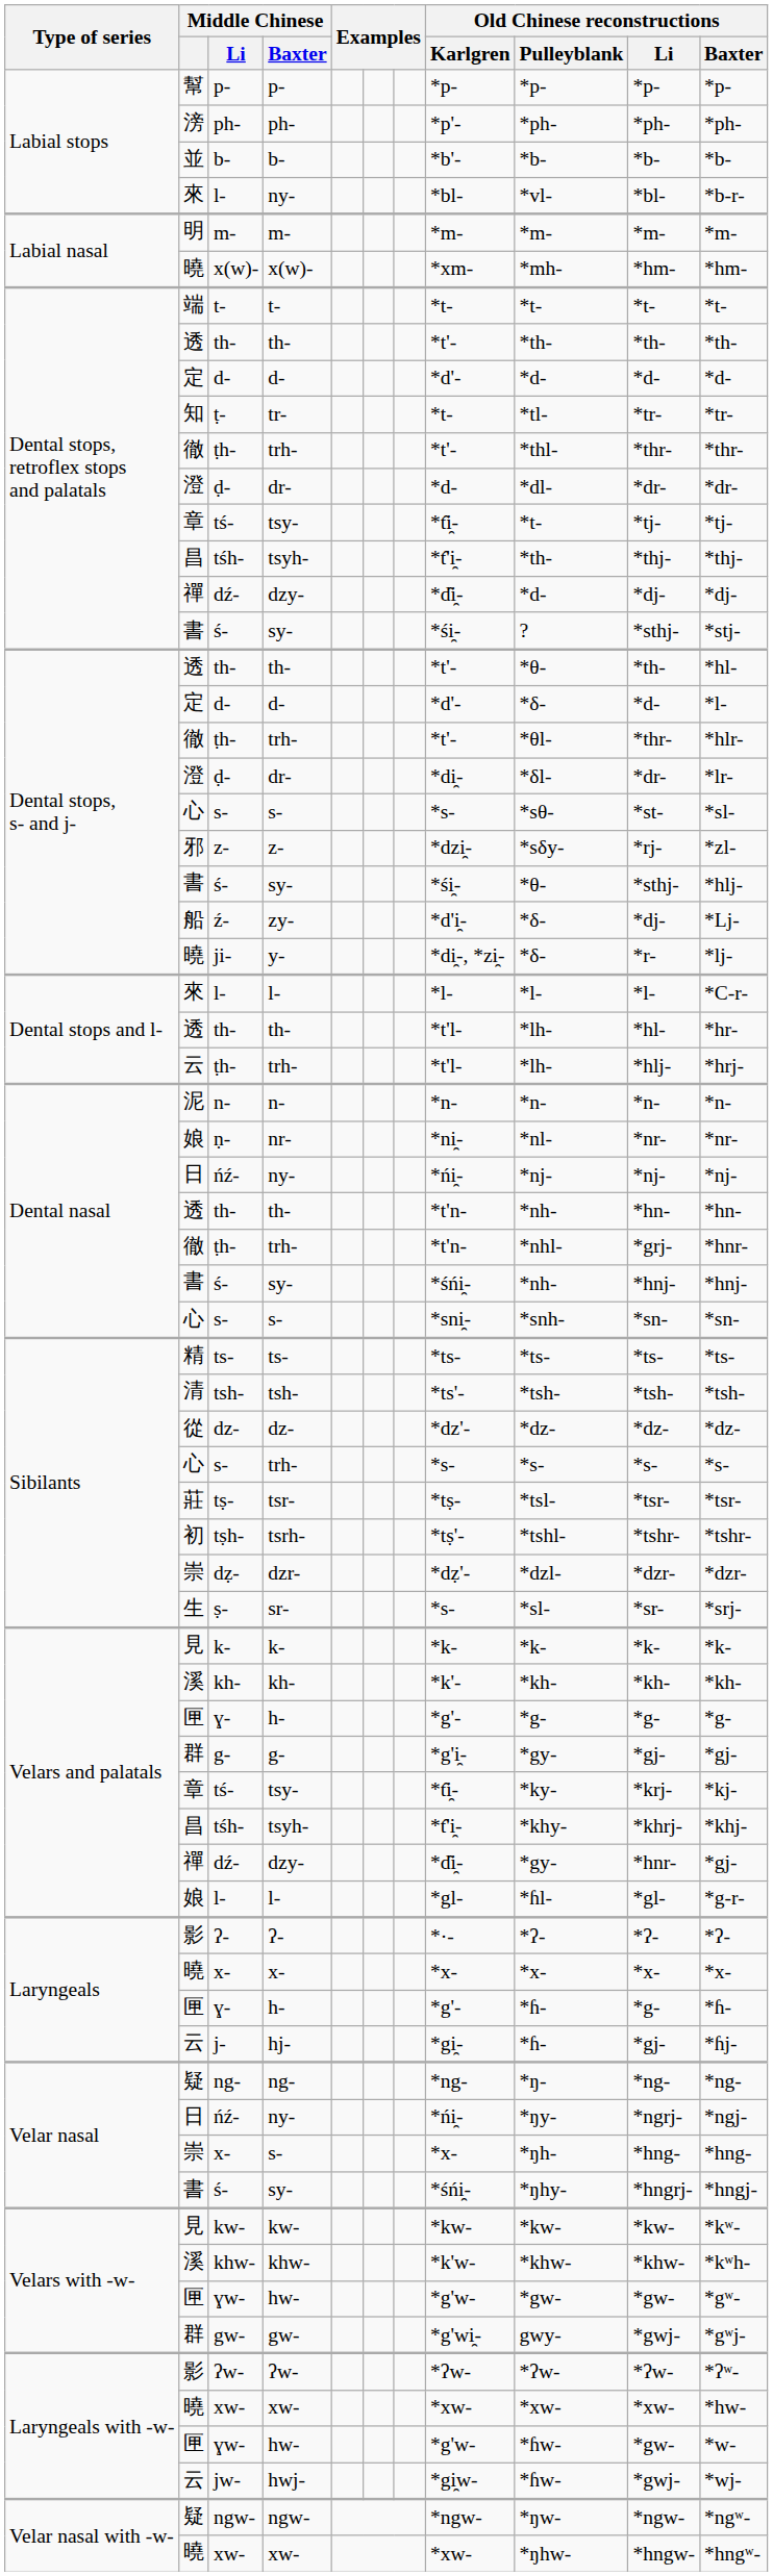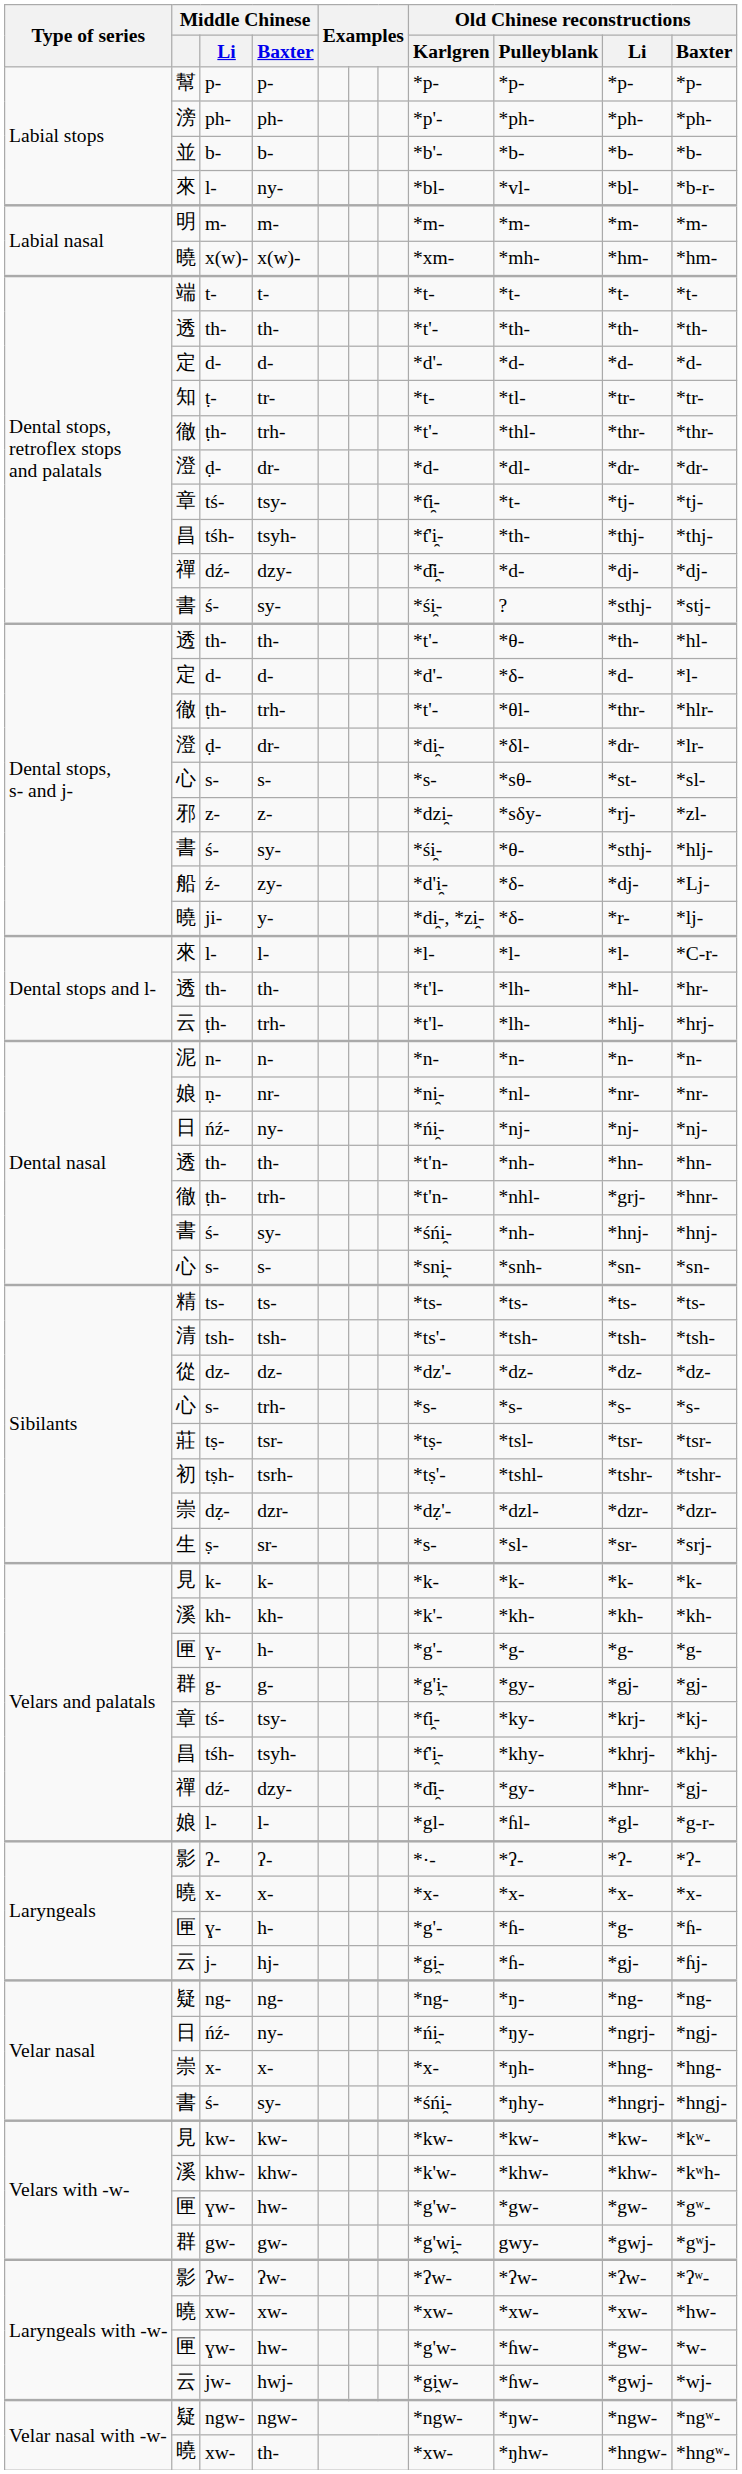 <table class="wikitable">
 <tr>
 <th rowspan="2">Type of series</th>
 <th colspan="3">Middle Chinese</th>
 <th rowspan="2" colspan="3">Examples</th>
 <th colspan="4">Old Chinese reconstructions</th>
 </tr>
 <tr>
 <th></th>
 <th><a href='#'>Li</a></th>
 <th><a href='#'>Baxter</a></th>
 <th>Karlgren</th>
 <th>Pulleyblank</th>
 <th>Li</th>
 <th>Baxter</th>
 </tr>
 <tr>
 <td rowspan="4">Labial stops</td>
 <td>幫</td>
 <td>p-</td>
 <td>p-</td>
 <td> </td>
 <td> </td>
 <td> </td>
 <td>*p-</td>
 <td>*p-</td>
 <td>*p-</td>
 <td>*p-</td>
 </tr>
 <tr>
 <td>滂</td>
 <td>ph-</td>
 <td>ph-</td>
 <td> </td>
 <td></td>
 <td> </td>
 <td>*p'-</td>
 <td>*ph-</td>
 <td>*ph-</td>
 <td>*ph-</td>
 </tr>
 <tr>
 <td>並</td>
 <td>b-</td>
 <td>b-</td>
 <td> </td>
 <td></td>
 <td> </td>
 <td>*b'-</td>
 <td>*b-</td>
 <td>*b-</td>
 <td>*b-</td>
 </tr>
 <tr>
 <td>來</td>
 <td>l-</td>
 <td>ny-</td>
 <td></td>
 <td> </td>
 <td></td>
 <td>*bl-</td>
 <td>*vl-</td>
 <td>*bl-</td>
 <td>*b-r-</td>
 </tr>
 <tr style="border-top: 2px solid #aaa;">
 <td rowspan="2">Labial nasal</td>
 <td>明</td>
 <td>m-</td>
 <td>m-</td>
 <td> </td>
 <td> </td>
 <td> </td>
 <td>*m-</td>
 <td>*m-</td>
 <td>*m-</td>
 <td>*m-</td>
 </tr>
 <tr>
 <td>曉</td>
 <td>x(w)-</td>
 <td>x(w)-</td>
 <td> </td>
 <td> </td>
 <td> </td>
 <td>*xm-</td>
 <td>*mh-</td>
 <td>*hm-</td>
 <td>*hm-</td>
 </tr>
 <tr style="border-top: 2px solid #aaa;">
 <td rowspan="10">Dental stops,<br>retroflex stops<br>and palatals</td>
 <td>端</td>
 <td>t-</td>
 <td>t-</td>
 <td> </td>
 <td> </td>
 <td></td>
 <td>*t-</td>
 <td>*t-</td>
 <td>*t-</td>
 <td>*t-</td>
 </tr>
 <tr>
 <td>透</td>
 <td>th-</td>
 <td>th-</td>
 <td></td>
 <td> </td>
 <td></td>
 <td>*t'-</td>
 <td>*th-</td>
 <td>*th-</td>
 <td>*th-</td>
 </tr>
 <tr>
 <td>定</td>
 <td>d-</td>
 <td>d-</td>
 <td> </td>
 <td> </td>
 <td> </td>
 <td>*d'-</td>
 <td>*d-</td>
 <td>*d-</td>
 <td>*d-</td>
 </tr>
 <tr>
 <td>知</td>
 <td>ṭ-</td>
 <td>tr-</td>
 <td> </td>
 <td></td>
 <td></td>
 <td>*t-</td>
 <td>*tl-</td>
 <td>*tr-</td>
 <td>*tr-</td>
 </tr>
 <tr>
 <td>徹</td>
 <td>ṭh-</td>
 <td>trh-</td>
 <td></td>
 <td></td>
 <td></td>
 <td>*t'-</td>
 <td>*thl-</td>
 <td>*thr-</td>
 <td>*thr-</td>
 </tr>
 <tr>
 <td>澄</td>
 <td>ḍ-</td>
 <td>dr-</td>
 <td></td>
 <td></td>
 <td></td>
 <td>*d-</td>
 <td>*dl-</td>
 <td>*dr-</td>
 <td>*dr-</td>
 </tr>
 <tr>
 <td>章</td>
 <td>tś-</td>
 <td>tsy-</td>
 <td> </td>
 <td></td>
 <td> </td>
 <td>*t̑i̯-</td>
 <td>*t-</td>
 <td>*tj-</td>
 <td>*tj-</td>
 </tr>
 <tr>
 <td>昌</td>
 <td>tśh-</td>
 <td>tsyh-</td>
 <td></td>
 <td> </td>
 <td></td>
 <td>*t̑'i̯-</td>
 <td>*th-</td>
 <td>*thj-</td>
 <td>*thj-</td>
 </tr>
 <tr>
 <td>禪</td>
 <td>dź-</td>
 <td>dzy-</td>
 <td></td>
 <td> </td>
 <td> </td>
 <td>*d̑i̯-</td>
 <td>*d-</td>
 <td>*dj-</td>
 <td>*dj-</td>
 </tr>
 <tr>
 <td>書</td>
 <td>ś-</td>
 <td>sy-</td>
 <td> </td>
 <td></td>
 <td></td>
 <td>*śi̯-</td>
 <td>?</td>
 <td>*sthj-</td>
 <td>*stj-</td>
 </tr>
 <tr style="border-top: 2px solid #aaa;">
 <td rowspan="9">Dental stops,<br>s- and j-</td>
 <td>透</td>
 <td>th-</td>
 <td>th-</td>
 <td></td>
 <td></td>
 <td></td>
 <td>*t'-</td>
 <td>*θ-</td>
 <td>*th-</td>
 <td>*hl-</td>
 </tr>
 <tr>
 <td>定</td>
 <td>d-</td>
 <td>d-</td>
 <td> </td>
 <td> </td>
 <td> </td>
 <td>*d'-</td>
 <td>*δ-</td>
 <td>*d-</td>
 <td>*l-</td>
 </tr>
 <tr>
 <td>徹</td>
 <td>ṭh-</td>
 <td>trh-</td>
 <td></td>
 <td></td>
 <td></td>
 <td>*t'-</td>
 <td>*θl-</td>
 <td>*thr-</td>
 <td>*hlr-</td>
 </tr>
 <tr>
 <td>澄</td>
 <td>ḍ-</td>
 <td>dr-</td>
 <td> </td>
 <td></td>
 <td></td>
 <td>*di̯-</td>
 <td>*δl-</td>
 <td>*dr-</td>
 <td>*lr-</td>
 </tr>
 <tr>
 <td>心</td>
 <td>s-</td>
 <td>s-</td>
 <td></td>
 <td></td>
 <td></td>
 <td>*s-</td>
 <td>*sθ-</td>
 <td>*st-</td>
 <td>*sl-</td>
 </tr>
 <tr>
 <td>邪</td>
 <td>z-</td>
 <td>z-</td>
 <td> </td>
 <td></td>
 <td> </td>
 <td>*dzi̯-</td>
 <td>*sδy-</td>
 <td>*rj-</td>
 <td>*zl-</td>
 </tr>
 <tr>
 <td>書</td>
 <td>ś-</td>
 <td>sy-</td>
 <td></td>
 <td></td>
 <td></td>
 <td>*śi̯-</td>
 <td>*θ-</td>
 <td>*sthj-</td>
 <td>*hlj-</td>
 </tr>
 <tr>
 <td>船</td>
 <td>ź-</td>
 <td>zy-</td>
 <td></td>
 <td></td>
 <td></td>
 <td>*d'i̯-</td>
 <td>*δ-</td>
 <td>*dj-</td>
 <td>*Lj-</td>
 </tr>
 <tr>
 <td>曉</td>
 <td>ji-</td>
 <td>y-</td>
 <td> </td>
 <td></td>
 <td> </td>
 <td>*di̯-, *zi̯-</td>
 <td>*δ-</td>
 <td>*r-</td>
 <td>*lj-</td>
 </tr>
 <tr style="border-top: 2px solid #aaa;">
 <td rowspan="3">Dental stops and l-</td>
 <td>來</td>
 <td>l-</td>
 <td>l-</td>
 <td></td>
 <td> </td>
 <td></td>
 <td>*l-</td>
 <td>*l-</td>
 <td>*l-</td>
 <td>*C-r-</td>
 </tr>
 <tr>
 <td>透</td>
 <td>th-</td>
 <td>th-</td>
 <td></td>
 <td></td>
 <td></td>
 <td>*t'l-</td>
 <td>*lh-</td>
 <td>*hl-</td>
 <td>*hr-</td>
 </tr>
 <tr>
 <td>云</td>
 <td>ṭh-</td>
 <td>trh-</td>
 <td> </td>
 <td></td>
 <td></td>
 <td>*t'l-</td>
 <td>*lh-</td>
 <td>*hlj-</td>
 <td>*hrj-</td>
 </tr>
 <tr style="border-top: 2px solid #aaa;">
 <td rowspan="7">Dental nasal</td>
 <td>泥</td>
 <td>n-</td>
 <td>n-</td>
 <td> </td>
 <td></td>
 <td></td>
 <td>*n-</td>
 <td>*n-</td>
 <td>*n-</td>
 <td>*n-</td>
 </tr>
 <tr>
 <td>娘</td>
 <td>ṇ-</td>
 <td>nr-</td>
 <td> </td>
 <td></td>
 <td> </td>
 <td>*ni̯-</td>
 <td>*nl-</td>
 <td>*nr-</td>
 <td>*nr-</td>
 </tr>
 <tr>
 <td>日</td>
 <td>ńź-</td>
 <td>ny-</td>
 <td> </td>
 <td></td>
 <td></td>
 <td>*ńi̯-</td>
 <td>*nj-</td>
 <td>*nj-</td>
 <td>*nj-</td>
 </tr>
 <tr>
 <td>透</td>
 <td>th-</td>
 <td>th-</td>
 <td></td>
 <td></td>
 <td></td>
 <td>*t'n-</td>
 <td>*nh-</td>
 <td>*hn-</td>
 <td>*hn-</td>
 </tr>
 <tr>
 <td>徹</td>
 <td>ṭh-</td>
 <td>trh-</td>
 <td></td>
 <td></td>
 <td></td>
 <td>*t'n-</td>
 <td>*nhl-</td>
 <td>*grj-</td>
 <td>*hnr-</td>
 </tr>
 <tr>
 <td>書</td>
 <td>ś-</td>
 <td>sy-</td>
 <td></td>
 <td></td>
 <td></td>
 <td>*śńi̯-</td>
 <td>*nh-</td>
 <td>*hnj-</td>
 <td>*hnj-</td>
 </tr>
 <tr>
 <td>心</td>
 <td>s-</td>
 <td>s-</td>
 <td></td>
 <td></td>
 <td></td>
 <td>*sni̯-</td>
 <td>*snh-</td>
 <td>*sn-</td>
 <td>*sn-</td>
 </tr>
 <tr style="border-top: 2px solid #aaa;">
 <td rowspan="8">Sibilants</td>
 <td>精</td>
 <td>ts-</td>
 <td>ts-</td>
 <td> </td>
 <td></td>
 <td></td>
 <td>*ts-</td>
 <td>*ts-</td>
 <td>*ts-</td>
 <td>*ts-</td>
 </tr>
 <tr>
 <td>清</td>
 <td>tsh-</td>
 <td>tsh-</td>
 <td> </td>
 <td> </td>
 <td> </td>
 <td>*ts'-</td>
 <td>*tsh-</td>
 <td>*tsh-</td>
 <td>*tsh-</td>
 </tr>
 <tr>
 <td>從</td>
 <td>dz-</td>
 <td>dz-</td>
 <td></td>
 <td> </td>
 <td> </td>
 <td>*dz'-</td>
 <td>*dz-</td>
 <td>*dz-</td>
 <td>*dz-</td>
 </tr>
 <tr>
 <td>心</td>
 <td>s-</td>
 <td>trh-</td>
 <td></td>
 <td> </td>
 <td> </td>
 <td>*s-</td>
 <td>*s-</td>
 <td>*s-</td>
 <td>*s-</td>
 </tr>
 <tr>
 <td>莊</td>
 <td>tṣ-</td>
 <td>tsr-</td>
 <td></td>
 <td></td>
 <td></td>
 <td>*tṣ-</td>
 <td>*tsl-</td>
 <td>*tsr-</td>
 <td>*tsr-</td>
 </tr>
 <tr>
 <td>初</td>
 <td>tṣh-</td>
 <td>tsrh-</td>
 <td> </td>
 <td></td>
 <td></td>
 <td>*tṣ'-</td>
 <td>*tshl-</td>
 <td>*tshr-</td>
 <td>*tshr-</td>
 </tr>
 <tr>
 <td>崇</td>
 <td>dẓ-</td>
 <td>dzr-</td>
 <td></td>
 <td></td>
 <td></td>
 <td>*dẓ'-</td>
 <td>*dzl-</td>
 <td>*dzr-</td>
 <td>*dzr-</td>
 </tr>
 <tr>
 <td>生</td>
 <td>ṣ-</td>
 <td>sr-</td>
 <td></td>
 <td></td>
 <td> </td>
 <td>*s-</td>
 <td>*sl-</td>
 <td>*sr-</td>
 <td>*srj-</td>
 </tr>
 <tr style="border-top: 2px solid #aaa;">
 <td rowspan="8">Velars and palatals</td>
 <td>見</td>
 <td>k-</td>
 <td>k-</td>
 <td></td>
 <td></td>
 <td></td>
 <td>*k-</td>
 <td>*k-</td>
 <td>*k-</td>
 <td>*k-</td>
 </tr>
 <tr>
 <td>溪</td>
 <td>kh-</td>
 <td>kh-</td>
 <td></td>
 <td></td>
 <td></td>
 <td>*k'-</td>
 <td>*kh-</td>
 <td>*kh-</td>
 <td>*kh-</td>
 </tr>
 <tr>
 <td>匣</td>
 <td>ɣ-</td>
 <td>h-</td>
 <td></td>
 <td></td>
 <td></td>
 <td>*g'-</td>
 <td>*g-</td>
 <td>*g-</td>
 <td>*g-</td>
 </tr>
 <tr>
 <td>群</td>
 <td>g-</td>
 <td>g-</td>
 <td></td>
 <td> </td>
 <td></td>
 <td>*g'i̯-</td>
 <td>*gy-</td>
 <td>*gj-</td>
 <td>*gj-</td>
 </tr>
 <tr>
 <td>章</td>
 <td>tś-</td>
 <td>tsy-</td>
 <td></td>
 <td> </td>
 <td></td>
 <td>*t̑i̯-</td>
 <td>*ky-</td>
 <td>*krj-</td>
 <td>*kj-</td>
 </tr>
 <tr>
 <td>昌</td>
 <td>tśh-</td>
 <td>tsyh-</td>
 <td></td>
 <td></td>
 <td></td>
 <td>*t̑'i̯-</td>
 <td>*khy-</td>
 <td>*khrj-</td>
 <td>*khj-</td>
 </tr>
 <tr>
 <td>禪</td>
 <td>dź-</td>
 <td>dzy-</td>
 <td></td>
 <td></td>
 <td></td>
 <td>*d̑i̯-</td>
 <td>*gy-</td>
 <td>*hnr-</td>
 <td>*gj-</td>
 </tr>
 <tr>
 <td>娘</td>
 <td>l-</td>
 <td>l-</td>
 <td></td>
 <td></td>
 <td> </td>
 <td>*gl-</td>
 <td>*ɦl-</td>
 <td>*gl-</td>
 <td>*g-r-</td>
 </tr>
 <tr style="border-top: 2px solid #aaa;">
 <td rowspan="4">Laryngeals</td>
 <td>影</td>
 <td>ʔ-</td>
 <td>ʔ-</td>
 <td></td>
 <td></td>
 <td> </td>
 <td>*·-</td>
 <td>*ʔ-</td>
 <td>*ʔ-</td>
 <td>*ʔ-</td>
 </tr>
 <tr>
 <td>曉</td>
 <td>x-</td>
 <td>x-</td>
 <td> </td>
 <td></td>
 <td></td>
 <td>*x-</td>
 <td>*x-</td>
 <td>*x-</td>
 <td>*x-</td>
 </tr>
 <tr>
 <td>匣</td>
 <td>ɣ-</td>
 <td>h-</td>
 <td></td>
 <td></td>
 <td></td>
 <td>*g'-</td>
 <td>*ɦ-</td>
 <td>*g-</td>
 <td>*ɦ-</td>
 </tr>
 <tr>
 <td>云</td>
 <td>j-</td>
 <td>hj-</td>
 <td></td>
 <td></td>
 <td></td>
 <td>*gi̯-</td>
 <td>*ɦ-</td>
 <td>*gj-</td>
 <td>*ɦj-</td>
 </tr>
 <tr style="border-top: 2px solid #aaa;">
 <td rowspan="4">Velar nasal</td>
 <td>疑</td>
 <td>ng-</td>
 <td>ng-</td>
 <td> </td>
 <td> </td>
 <td> </td>
 <td>*ng-</td>
 <td>*ŋ-</td>
 <td>*ng-</td>
 <td>*ng-</td>
 </tr>
 <tr>
 <td>日</td>
 <td>ńź-</td>
 <td>ny-</td>
 <td></td>
 <td> </td>
 <td> </td>
 <td>*ńi̯-</td>
 <td>*ŋy-</td>
 <td>*ngrj-</td>
 <td>*ngj-</td>
 </tr>
 <tr>
 <td>崇</td>
 <td>x-</td>
-<td>s-</td>
+<td>x-</td>
 <td> </td>
 <td></td>
 <td> </td>
 <td>*x-</td>
 <td>*ŋh-</td>
 <td>*hng-</td>
 <td>*hng-</td>
 </tr>
 <tr>
 <td>書</td>
 <td>ś-</td>
 <td>sy-</td>
 <td></td>
 <td></td>
 <td></td>
 <td>*śńi̯-</td>
 <td>*ŋhy-</td>
 <td>*hngrj-</td>
 <td>*hngj-</td>
 </tr>
 <tr style="border-top: 2px solid #aaa;">
 <td rowspan="4">Velars with -w-</td>
 <td>見</td>
 <td>kw-</td>
 <td>kw-</td>
 <td></td>
 <td></td>
 <td> </td>
 <td>*kw-</td>
 <td>*kw-</td>
 <td>*kw-</td>
 <td>*kʷ-</td>
 </tr>
 <tr>
 <td>溪</td>
 <td>khw-</td>
 <td>khw-</td>
 <td></td>
 <td></td>
 <td></td>
 <td>*k'w-</td>
 <td>*khw-</td>
 <td>*khw-</td>
 <td>*kʷh-</td>
 </tr>
 <tr>
 <td>匣</td>
 <td>ɣw-</td>
 <td>hw-</td>
 <td></td>
 <td></td>
 <td></td>
 <td>*g'w-</td>
 <td>*gw-</td>
 <td>*gw-</td>
 <td>*gʷ-</td>
 </tr>
 <tr>
 <td>群</td>
 <td>gw-</td>
 <td>gw-</td>
 <td></td>
 <td></td>
 <td> </td>
 <td>*g'wi̯-</td>
 <td>gwy-</td>
 <td>*gwj-</td>
 <td>*gʷj-</td>
 </tr>
 <tr style="border-top: 2px solid #aaa;">
 <td rowspan="4">Laryngeals with -w-</td>
 <td>影</td>
 <td>ʔw-</td>
 <td>ʔw-</td>
 <td> </td>
 <td></td>
 <td></td>
 <td>*ʔw-</td>
 <td>*ʔw-</td>
 <td>*ʔw-</td>
 <td>*ʔʷ-</td>
 </tr>
 <tr>
 <td>曉</td>
 <td>xw-</td>
 <td>xw-</td>
 <td> </td>
 <td></td>
 <td></td>
 <td>*xw-</td>
 <td>*xw-</td>
 <td>*xw-</td>
 <td>*hw-</td>
 </tr>
 <tr>
 <td>匣</td>
 <td>ɣw-</td>
 <td>hw-</td>
 <td></td>
 <td></td>
 <td></td>
 <td>*g'w-</td>
 <td>*ɦw-</td>
 <td>*gw-</td>
 <td>*w-</td>
 </tr>
 <tr>
 <td>云</td>
 <td>jw-</td>
 <td>hwj-</td>
 <td> </td>
 <td> </td>
 <td> </td>
 <td>*gi̯w-</td>
 <td>*ɦw-</td>
 <td>*gwj-</td>
 <td>*wj-</td>
 </tr>
 <tr style="border-top: 2px solid #aaa;">
 <td rowspan="2">Velar nasal with -w-</td>
 <td>疑</td>
 <td>ngw-</td>
 <td>ngw-</td>
 <td colspan="3"> </td>
 <td>*ngw-</td>
 <td>*ŋw-</td>
 <td>*ngw-</td>
 <td>*ngʷ-</td>
 </tr>
 <tr>
 <td>曉</td>
 <td>xw-</td>
-<td>xw-</td>
+<td>th-</td>
 <td colspan="3"> </td>
 <td>*xw-</td>
 <td>*ŋhw-</td>
 <td>*hngw-</td>
 <td>*hngʷ-</td>
 </tr>
 </table>
